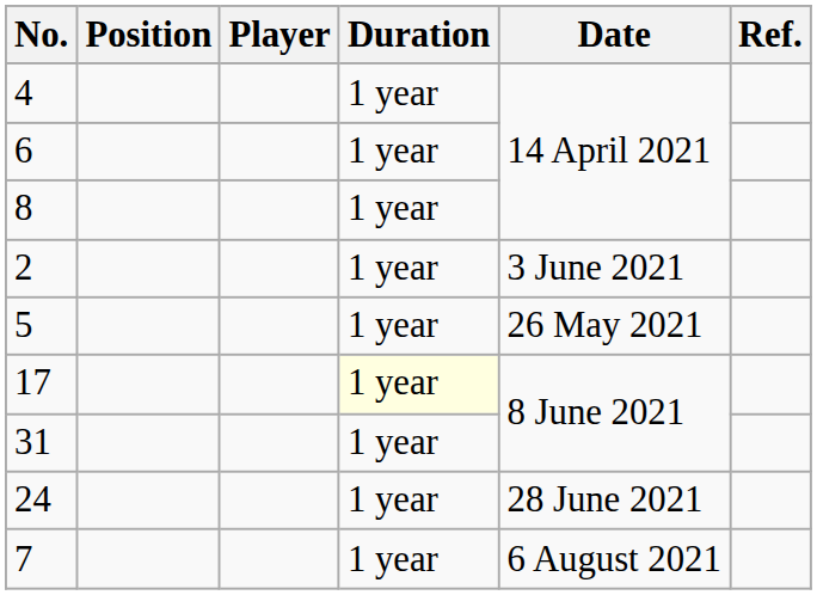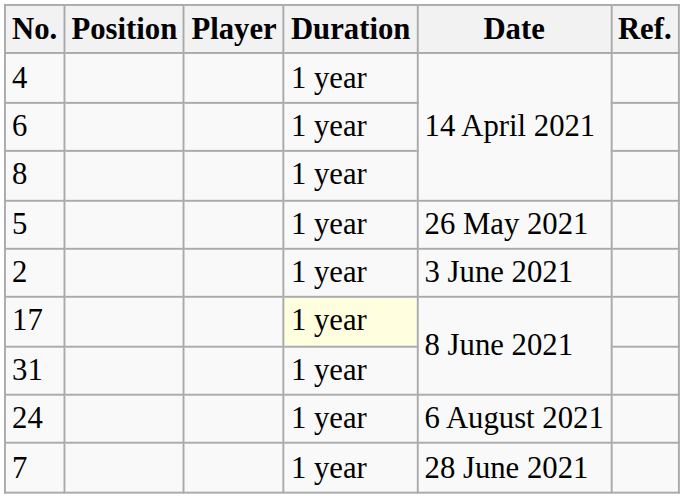 <table class="wikitable">
 <tr>
 <th scope="col">No.</th>
 <th scope="col">Position</th>
 <th scope="col">Player</th>
 <th scope="col">Duration</th>
 <th scope="col">Date</th>
 <th scope="col">Ref.</th>
 </tr>
 <tr>
 <td>4</td>
 <td></td>
 <td align="left"></td>
 <td>1 year</td>
 <td rowspan="3">14 April 2021</td>
 <td></td>
 </tr>
 <tr>
 <td>6</td>
 <td></td>
 <td align="left"></td>
 <td>1 year</td>
 <td></td>
 </tr>
 <tr>
 <td>8</td>
 <td></td>
 <td align="left"></td>
 <td>1 year</td>
 <td></td>
 </tr>
 <tr>
+<td>5</td>
+<td></td>
+<td align="left"></td>
+<td>1 year</td>
+<td>26 May 2021</td>
+<td></td>
+</tr>
+<tr>
 <td>2</td>
 <td></td>
 <td align="left"></td>
 <td>1 year</td>
 <td>3 June 2021</td>
-<td></td>
-</tr>
-<tr>
-<td>5</td>
-<td></td>
-<td align="left"></td>
-<td>1 year</td>
-<td>26 May 2021</td>
 <td></td>
 </tr>
 <tr>
 <td>17</td>
 <td></td>
 <td align="left"></td>
 <td style="background: lightyellow;">1 year</td>
 <td rowspan="2">8 June 2021</td>
 <td></td>
 </tr>
 <tr>
 <td>31</td>
 <td></td>
 <td align="left"></td>
 <td>1 year</td>
 <td></td>
 </tr>
 <tr>
 <td>24</td>
 <td></td>
 <td align="left"></td>
 <td>1 year</td>
-<td>28 June 2021</td>
+<td>6 August 2021</td>
 <td></td>
 </tr>
 <tr>
 <td>7</td>
 <td></td>
 <td align="left"></td>
 <td>1 year</td>
-<td>6 August 2021</td>
+<td>28 June 2021</td>
 <td></td>
 </tr>
 </table>
